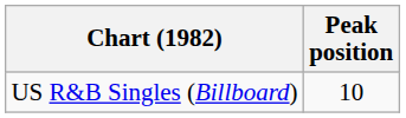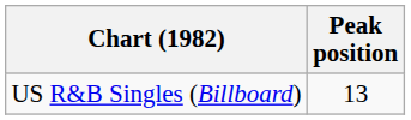 <table Class = "wikitable sortable">
 <tr>
 <th>Chart (1982)</th>
 <th>Peak<br>position</th>
 </tr>
 <tr>
 <td>US <a href='#'>R&B Singles</a> (<em><a href='#'>Billboard</a></em>)</td>
-<td align=center>10</td>
+<td align=center>13</td>
 </tr>
 </table>
